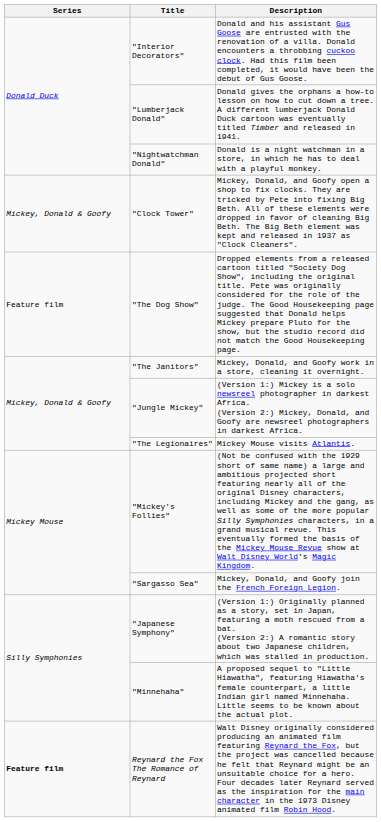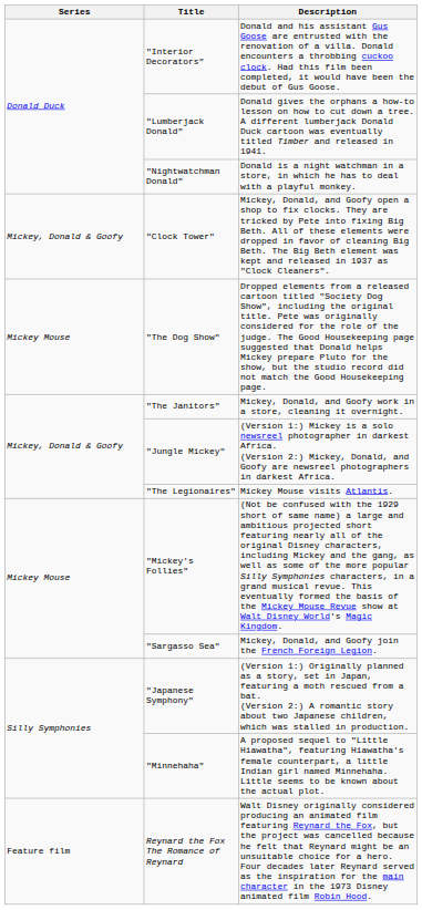 <table class="wikitable">
 <tr>
 <th style="width:150pt;">Series</th>
 <th style="width:100pt;">Title</th>
 <th>Description</th>
 </tr>
 <tr>
 <td rowspan="3"><em><a href='#'>Donald Duck</a></em></td>
 <td>"Interior Decorators"</td>
 <td>Donald and his assistant <a href='#'>Gus Goose</a> are entrusted with the renovation of a villa. Donald encounters a throbbing <a href='#'>cuckoo clock</a>. Had this film been completed, it would have been the debut of Gus Goose.</td>
 </tr>
 <tr>
 <td>"Lumberjack Donald"</td>
 <td>Donald gives the orphans a how-to lesson on how to cut down a tree. A different lumberjack Donald Duck cartoon was eventually titled <em>Timber</em> and released in 1941.</td>
 </tr>
 <tr>
 <td>"Nightwatchman Donald"</td>
 <td>Donald is a night watchman in a store, in which he has to deal with a playful monkey.</td>
 </tr>
 <tr>
 <td><em>Mickey, Donald & Goofy</em></td>
 <td>"Clock Tower"</td>
 <td>Mickey, Donald, and Goofy open a shop to fix clocks. They are tricked by Pete into fixing Big Beth. All of these elements were dropped in favor of cleaning Big Beth. The Big Beth element was kept and released in 1937 as "Clock Cleaners".</td>
 </tr>
 <tr>
-<td>Feature film</td>
+<td><em>Mickey Mouse</em></td>
 <td>"The Dog Show"</td>
 <td>Dropped elements from a released cartoon titled "Society Dog Show", including the original title. Pete was originally considered for the role of the judge. The Good Housekeeping page suggested that Donald helps Mickey prepare Pluto for the show, but the studio record did not match the Good Housekeeping page.</td>
 </tr>
 <tr>
 <td rowspan="3"><em>Mickey, Donald & Goofy</em></td>
 <td>"The Janitors"</td>
 <td>Mickey, Donald, and Goofy work in a store, cleaning it overnight.</td>
 </tr>
 <tr>
 <td>"Jungle Mickey"</td>
 <td>(Version 1:) Mickey is a solo <a href='#'>newsreel</a> photographer in darkest Africa.<br>(Version 2:) Mickey, Donald, and Goofy are newsreel photographers in darkest Africa.</td>
 </tr>
 <tr>
 <td>"The Legionaires"</td>
 <td>Mickey Mouse visits <a href='#'>Atlantis</a>.</td>
 </tr>
 <tr>
 <td rowspan="2"><em>Mickey Mouse</em></td>
 <td>"Mickey's Follies"</td>
 <td>(Not be confused with the 1929 short of same name) a large and ambitious projected short featuring nearly all of the original Disney characters, including Mickey and the gang, as well as some of the more popular <em>Silly Symphonies</em> characters, in a grand musical revue. This eventually formed the basis of the <a href='#'>Mickey Mouse Revue</a> show at <a href='#'>Walt Disney World</a>'s <a href='#'>Magic Kingdom</a>.</td>
 </tr>
 <tr>
 <td>"Sargasso Sea"</td>
 <td>Mickey, Donald, and Goofy join the <a href='#'>French Foreign Legion</a>.</td>
 </tr>
 <tr>
 <td rowspan="2"><em>Silly Symphonies</em></td>
 <td>"Japanese Symphony"</td>
 <td>(Version 1:) Originally planned as a story, set in Japan, featuring a moth rescued from a bat.<br>(Version 2:) A romantic story about two Japanese children, which was stalled in production.</td>
 </tr>
 <tr>
 <td>"Minnehaha"</td>
 <td>A proposed sequel to "Little Hiawatha", featuring Hiawatha's female counterpart, a little Indian girl named Minnehaha. Little seems to be known about the actual plot.</td>
 </tr>
 <tr>
-<td><strong>Feature film</strong></td>
+<td>Feature film</td>
 <td><em>Reynard the Fox</em> <br><em>The Romance of Reynard</em></td>
 <td>Walt Disney originally considered producing an animated film featuring <a href='#'>Reynard the Fox</a>, but the project was cancelled because he felt that Reynard might be an unsuitable choice for a hero. Four decades later Reynard served as the inspiration for the <a href='#'>main character</a> in the 1973 Disney animated film <a href='#'>Robin Hood</a>.</td>
 </tr>
 </table>
